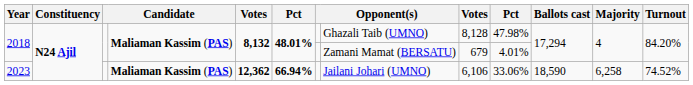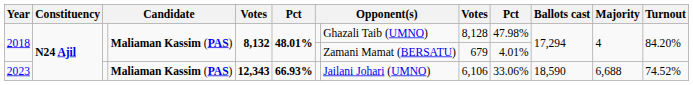 <table class="wikitable" style="margin:0.5em ; font-size:95%">
 <tr>
 <th>Year</th>
 <th>Constituency</th>
 <th colspan=2>Candidate</th>
 <th>Votes</th>
 <th>Pct</th>
 <th colspan=2>Opponent(s)</th>
 <th>Votes</th>
 <th>Pct</th>
 <th>Ballots cast</th>
 <th>Majority</th>
 <th>Turnout</th>
 </tr>
 <tr>
 <td rowspan=2><a href='#'>2018</a></td>
 <td rowspan=3><strong>N24 <a href='#'>Ajil</a></strong></td>
 <td rowspan=2 ></td>
 <td rowspan=2><strong>Maliaman Kassim</strong> (<a href='#'><strong>PAS</strong></a>)</td>
 <td rowspan=2 align="right"><strong>8,132</strong></td>
 <td rowspan=2><strong>48.01%</strong></td>
 <td></td>
 <td>Ghazali Taib (<a href='#'>UMNO</a>)</td>
 <td align="right">8,128</td>
 <td>47.98%</td>
 <td rowspan=2>17,294</td>
 <td rowspan=2>4</td>
 <td rowspan=2>84.20%</td>
 </tr>
 <tr>
 <td></td>
 <td>Zamani Mamat (<a href='#'>BERSATU</a>)</td>
 <td align="right">679</td>
 <td align="right">4.01%</td>
 </tr>
 <tr>
 <td><a href='#'>2023</a></td>
 <td></td>
 <td><strong>Maliaman Kassim</strong> (<a href='#'><strong>PAS</strong></a>)</td>
-<td align="right"><strong>12,362</strong></td>
-<td><strong>66.94%</strong></td>
+<td align="right"><strong>12,343</strong></td>
+<td><strong>66.93%</strong></td>
 <td></td>
 <td><a href='#'>Jailani Johari</a> (<a href='#'>UMNO</a>)</td>
 <td align="right">6,106</td>
 <td>33.06%</td>
 <td>18,590</td>
-<td>6,258</td>
+<td>6,688</td>
 <td>74.52%</td>
 </tr>
 </table>
